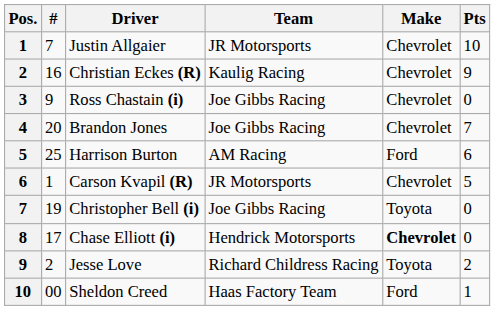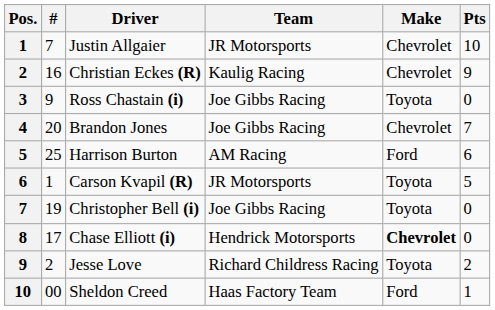 <table class="wikitable" style="font-size:95%">
 <tr>
 <th>Pos.</th>
 <th>#</th>
 <th>Driver</th>
 <th>Team</th>
 <th>Make</th>
 <th>Pts</th>
 </tr>
 <tr>
 <th>1</th>
 <td>7</td>
 <td>Justin Allgaier</td>
 <td>JR Motorsports</td>
 <td>Chevrolet</td>
 <td>10</td>
 </tr>
 <tr>
 <th>2</th>
 <td>16</td>
 <td>Christian Eckes <strong>(R)</strong></td>
 <td>Kaulig Racing</td>
 <td>Chevrolet</td>
 <td>9</td>
 </tr>
 <tr>
 <th>3</th>
 <td>9</td>
 <td>Ross Chastain <strong>(i)</strong></td>
 <td>Joe Gibbs Racing</td>
-<td>Chevrolet</td>
+<td>Toyota</td>
 <td>0</td>
 </tr>
 <tr>
 <th>4</th>
 <td>20</td>
 <td>Brandon Jones</td>
 <td>Joe Gibbs Racing</td>
 <td>Chevrolet</td>
 <td>7</td>
 </tr>
 <tr>
 <th>5</th>
 <td>25</td>
 <td>Harrison Burton</td>
 <td>AM Racing</td>
 <td>Ford</td>
 <td>6</td>
 </tr>
 <tr>
 <th>6</th>
 <td>1</td>
 <td>Carson Kvapil <strong>(R)</strong></td>
 <td>JR Motorsports</td>
-<td>Chevrolet</td>
+<td>Toyota</td>
 <td>5</td>
 </tr>
 <tr>
 <th>7</th>
 <td>19</td>
 <td>Christopher Bell <strong>(i)</strong></td>
 <td>Joe Gibbs Racing</td>
 <td>Toyota</td>
 <td>0</td>
 </tr>
 <tr>
 <th>8</th>
 <td>17</td>
 <td>Chase Elliott <strong>(i)</strong></td>
 <td>Hendrick Motorsports</td>
 <td><strong>Chevrolet</strong></td>
 <td>0</td>
 </tr>
 <tr>
 <th>9</th>
 <td>2</td>
 <td>Jesse Love</td>
 <td>Richard Childress Racing</td>
 <td>Toyota</td>
 <td>2</td>
 </tr>
 <tr>
 <th>10</th>
 <td>00</td>
 <td>Sheldon Creed</td>
 <td>Haas Factory Team</td>
 <td>Ford</td>
 <td>1</td>
 </tr>
 </table>
